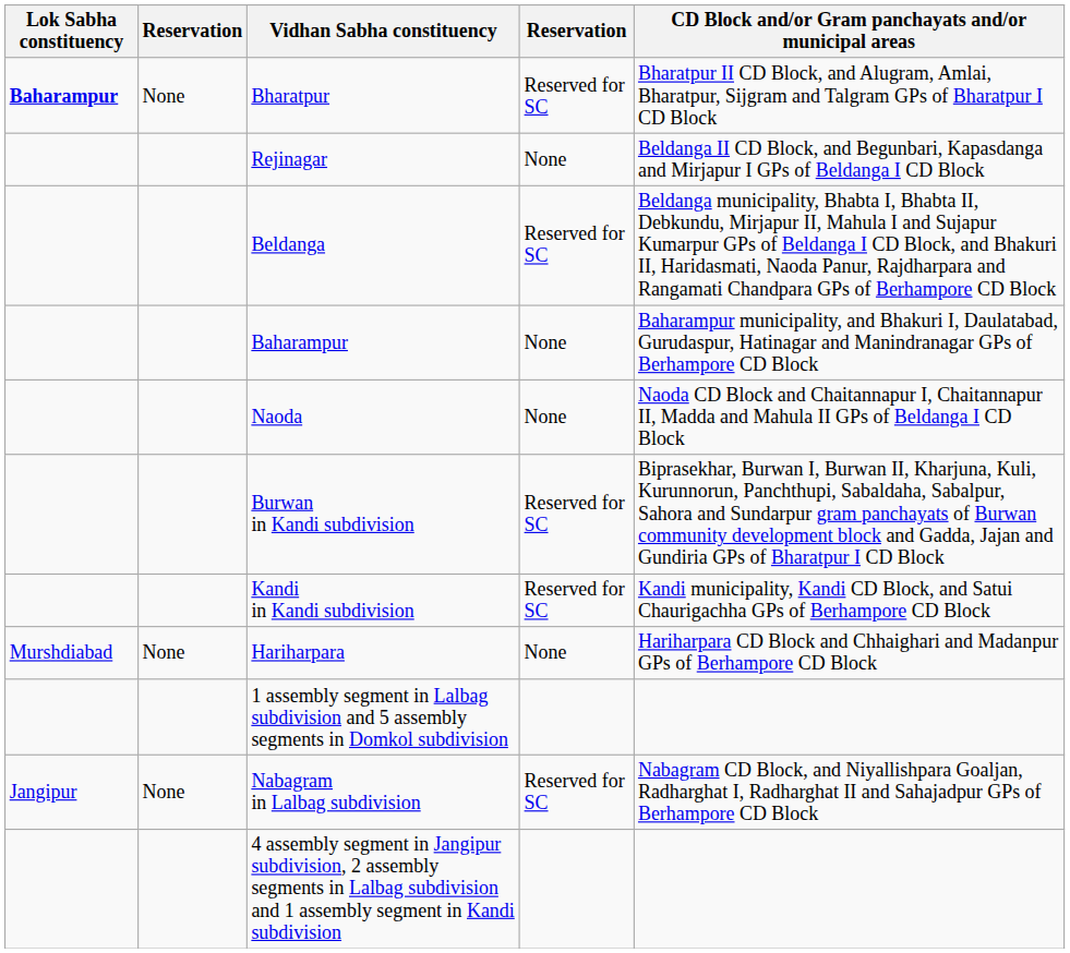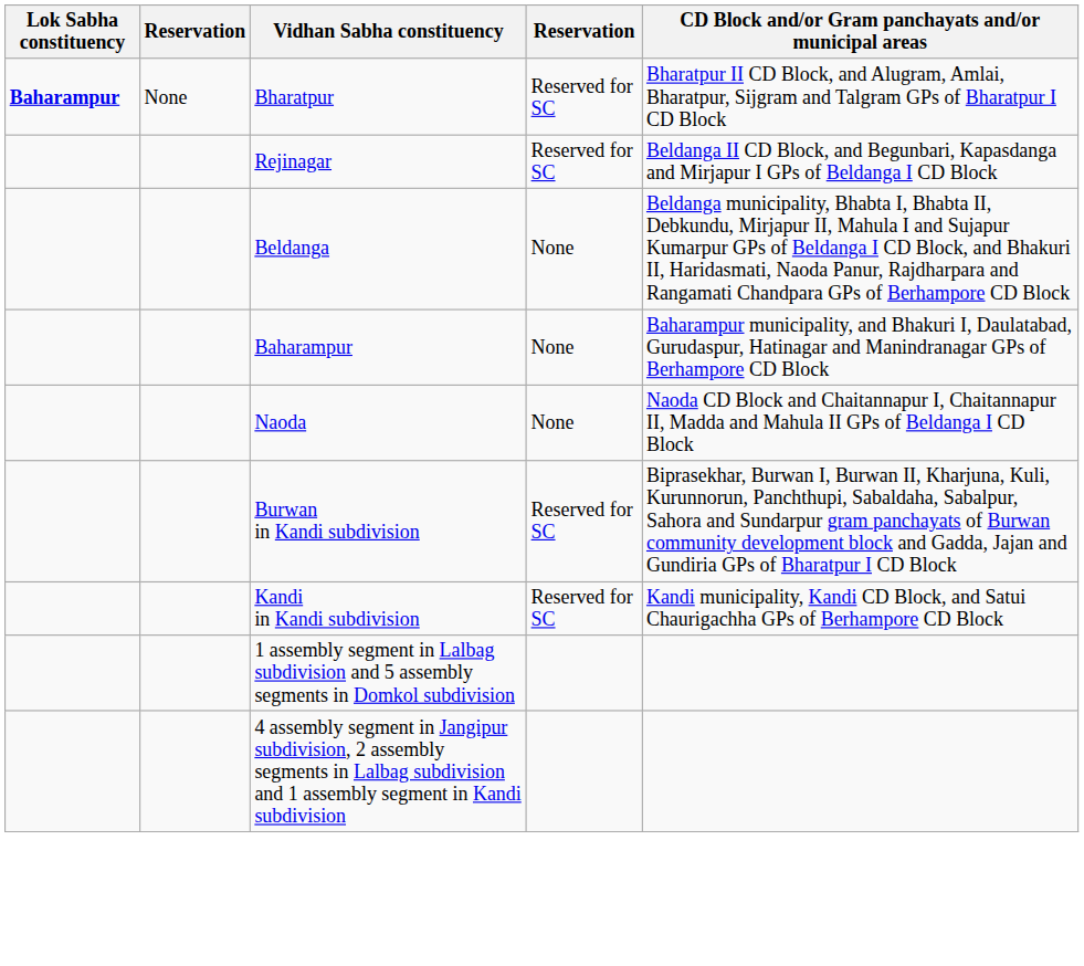 <table class="wikitable sortable">
 <tr>
 <th>Lok Sabha constituency</th>
 <th>Reservation</th>
 <th>Vidhan Sabha constituency</th>
 <th>Reservation</th>
 <th>CD Block and/or Gram panchayats and/or municipal areas</th>
 </tr>
 <tr>
 <td><strong><a href='#'>Baharampur</a></strong></td>
 <td>None</td>
 <td><a href='#'>Bharatpur</a></td>
 <td>Reserved for <a href='#'>SC</a></td>
 <td><a href='#'>Bharatpur II</a> CD Block, and Alugram, Amlai, Bharatpur, Sijgram and Talgram GPs of <a href='#'>Bharatpur I</a> CD Block</td>
 </tr>
 <tr>
 <td></td>
 <td></td>
 <td><a href='#'>Rejinagar</a></td>
-<td>None</td>
+<td>Reserved for <a href='#'>SC</a></td>
 <td><a href='#'>Beldanga II</a> CD Block, and Begunbari, Kapasdanga and Mirjapur I GPs of <a href='#'>Beldanga I</a> CD Block</td>
 </tr>
 <tr>
 <td></td>
 <td></td>
 <td><a href='#'>Beldanga</a></td>
-<td>Reserved for <a href='#'>SC</a></td>
+<td>None</td>
 <td><a href='#'>Beldanga</a> municipality, Bhabta I, Bhabta II, Debkundu, Mirjapur II, Mahula I and Sujapur Kumarpur GPs of <a href='#'>Beldanga I</a> CD Block, and Bhakuri II, Haridasmati, Naoda Panur, Rajdharpara and Rangamati Chandpara GPs of <a href='#'>Berhampore</a> CD Block</td>
 </tr>
 <tr>
 <td></td>
 <td></td>
 <td><a href='#'>Baharampur</a></td>
 <td>None</td>
 <td><a href='#'>Baharampur</a> municipality, and Bhakuri I, Daulatabad, Gurudaspur, Hatinagar and Manindranagar GPs of <a href='#'>Berhampore</a> CD Block</td>
 </tr>
 <tr>
 <td></td>
 <td></td>
 <td><a href='#'>Naoda</a></td>
 <td>None</td>
 <td><a href='#'>Naoda</a> CD Block and Chaitannapur I, Chaitannapur II, Madda and Mahula II GPs of <a href='#'>Beldanga I</a> CD Block</td>
 </tr>
 <tr>
 <td></td>
 <td></td>
 <td><a href='#'>Burwan</a><br> in <a href='#'>Kandi subdivision</a></td>
 <td>Reserved for <a href='#'>SC</a></td>
 <td>Biprasekhar, Burwan I, Burwan II, Kharjuna, Kuli, Kurunnorun, Panchthupi, Sabaldaha, Sabalpur, Sahora and Sundarpur <a href='#'>gram panchayats</a> of <a href='#'>Burwan</a> <a href='#'>community development block</a> and Gadda, Jajan and Gundiria GPs of <a href='#'>Bharatpur I</a> CD Block</td>
 </tr>
 <tr>
 <td></td>
 <td></td>
 <td><a href='#'>Kandi</a><br> in <a href='#'>Kandi subdivision</a></td>
 <td>Reserved for <a href='#'>SC</a></td>
 <td><a href='#'>Kandi</a> municipality, <a href='#'>Kandi</a> CD Block, and Satui Chaurigachha GPs of <a href='#'>Berhampore</a> CD Block</td>
 </tr>
 <tr>
-<td><a href='#'>Murshdiabad</a></td>
-<td>None</td>
-<td><a href='#'>Hariharpara</a></td>
-<td>None</td>
-<td><a href='#'>Hariharpara</a> CD Block and Chhaighari and Madanpur GPs of <a href='#'>Berhampore</a> CD Block</td>
-</tr>
-<tr>
 <td></td>
 <td></td>
 <td>1 assembly segment in <a href='#'>Lalbag subdivision</a> and 5 assembly segments in <a href='#'>Domkol subdivision</a></td>
 <td></td>
 <td></td>
-</tr>
-<tr>
-<td><a href='#'>Jangipur</a></td>
-<td>None</td>
-<td><a href='#'>Nabagram</a><br>in <a href='#'>Lalbag subdivision</a></td>
-<td>Reserved for <a href='#'>SC</a></td>
-<td><a href='#'>Nabagram</a> CD Block, and Niyallishpara Goaljan, Radharghat I, Radharghat II and Sahajadpur GPs of <a href='#'>Berhampore</a> CD Block</td>
 </tr>
 <tr>
 <td></td>
 <td></td>
 <td>4 assembly segment in <a href='#'>Jangipur subdivision</a>, 2 assembly segments in <a href='#'>Lalbag subdivision</a> and 1 assembly segment in <a href='#'>Kandi subdivision</a></td>
 <td></td>
 <td></td>
 </tr>
 <tr>
 </tr>
 </table>
